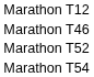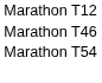 <table>
 <tr>
 <td>Marathon T12<br></td>
 <td></td>
 <td></td>
 <td></td>
 </tr>
 <tr>
 <td>Marathon T46<br></td>
 <td></td>
 <td></td>
 <td></td>
 </tr>
 <tr>
-<td>Marathon T52<br></td>
-<td></td>
-<td></td>
-<td></td>
-</tr>
-<tr>
 <td>Marathon T54<br></td>
 <td></td>
 <td></td>
 <td></td>
 </tr>
 <tr>
 </tr>
 </table>
